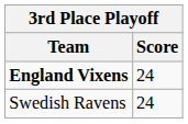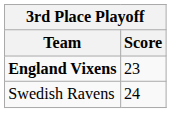 <table class="wikitable">
 <tr>
 <th colspan="2">3rd Place Playoff</th>
 </tr>
 <tr>
 <th>Team</th>
 <th>Score</th>
 </tr>
 <tr>
 <td><strong>England Vixens</strong></td>
-<td>24</td>
+<td>23</td>
 </tr>
 <tr>
 <td>Swedish Ravens</td>
 <td>24</td>
 </tr>
 </table>
